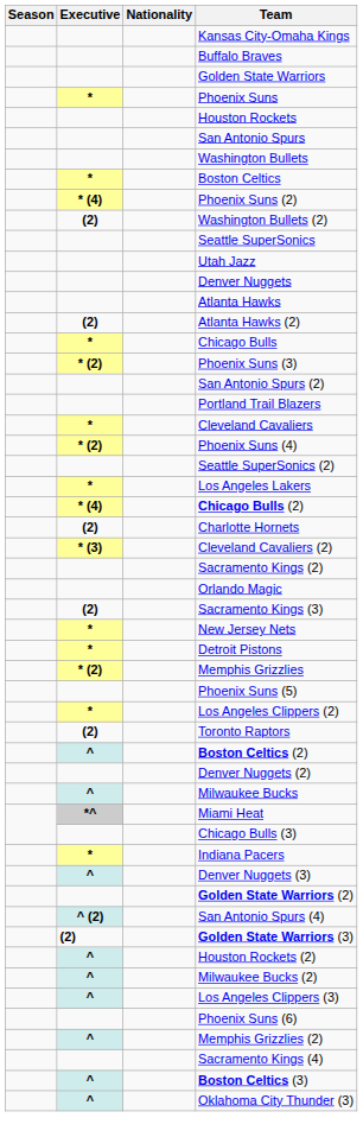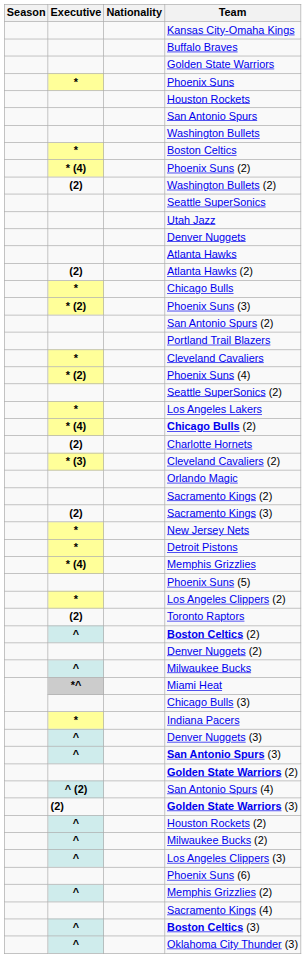 <table class="wikitable plainrowheaders sortable" "summary="Season (sortable), Executive (sortable), Nationality (sortable) and Team (sortable)">
 <tr>
 <th scope="col">Season</th>
 <th scope="col">Executive</th>
 <th scope="col">Nationality</th>
 <th scope="col">Team</th>
 </tr>
 <tr>
 <td></td>
 <th scope="row" style="background-color:transparent;"></th>
 <td></td>
 <td><a href='#'>Kansas City-Omaha Kings</a></td>
 </tr>
 <tr>
 <td></td>
 <th scope="row" style="background-color:transparent;"></th>
 <td></td>
 <td><a href='#'>Buffalo Braves</a></td>
 </tr>
 <tr>
 <td></td>
 <th scope="row" style="background-color:transparent;"></th>
 <td></td>
 <td><a href='#'>Golden State Warriors</a></td>
 </tr>
 <tr>
 <td></td>
 <th scope="row" style="background-color:#FFFF99;">*</th>
 <td></td>
 <td><a href='#'>Phoenix Suns</a></td>
 </tr>
 <tr>
 <td></td>
 <th scope="row" style="background-color:transparent;"></th>
 <td></td>
 <td><a href='#'>Houston Rockets</a></td>
 </tr>
 <tr>
 <td></td>
 <th scope="row" style="background-color:transparent;"></th>
 <td></td>
 <td><a href='#'>San Antonio Spurs</a></td>
 </tr>
 <tr>
 <td></td>
 <th scope="row" style="background-color:transparent;"></th>
 <td></td>
 <td><a href='#'>Washington Bullets</a></td>
 </tr>
 <tr>
 <td></td>
 <th scope="row" style="background-color:#FFFF99;">*</th>
 <td></td>
 <td><a href='#'>Boston Celtics</a></td>
 </tr>
 <tr>
 <td></td>
 <th scope="row" style="background-color:#FFFF99;">* (4)</th>
 <td></td>
 <td><a href='#'>Phoenix Suns</a> (2)</td>
 </tr>
 <tr>
 <td></td>
 <th scope="row" style="background-color:transparent;"> (2)</th>
 <td></td>
 <td><a href='#'>Washington Bullets</a> (2)</td>
 </tr>
 <tr>
 <td></td>
 <th scope="row" style="background-color:transparent;"></th>
 <td></td>
 <td><a href='#'>Seattle SuperSonics</a></td>
 </tr>
 <tr>
 <td></td>
 <th scope="row" style="background-color:transparent;"></th>
 <td></td>
 <td><a href='#'>Utah Jazz</a></td>
 </tr>
 <tr>
 <td></td>
 <th scope="row" style="background-color:transparent;"></th>
 <td></td>
 <td><a href='#'>Denver Nuggets</a></td>
 </tr>
 <tr>
 <td></td>
 <th scope="row" style="background-color:transparent;"></th>
 <td></td>
 <td><a href='#'>Atlanta Hawks</a></td>
 </tr>
 <tr>
 <td></td>
 <th scope="row" style="background-color:transparent;"> (2)</th>
 <td></td>
 <td><a href='#'>Atlanta Hawks</a> (2)</td>
 </tr>
 <tr>
 <td></td>
 <th scope="row" style="background-color:#FFFF99;">*</th>
 <td></td>
 <td><a href='#'>Chicago Bulls</a></td>
 </tr>
 <tr>
 <td></td>
 <th scope="row" style="background-color:#FFFF99;">* (2)</th>
 <td></td>
 <td><a href='#'>Phoenix Suns</a> (3)</td>
 </tr>
 <tr>
 <td></td>
 <th scope="row" style="background-color:transparent;"></th>
 <td></td>
 <td><a href='#'>San Antonio Spurs</a> (2)</td>
 </tr>
 <tr>
 <td></td>
 <th scope="row" style="background-color:transparent;"></th>
 <td></td>
 <td><a href='#'>Portland Trail Blazers</a></td>
 </tr>
 <tr>
 <td></td>
 <th scope="row" style="background-color:#FFFF99;">*</th>
 <td></td>
 <td><a href='#'>Cleveland Cavaliers</a></td>
 </tr>
 <tr>
 <td></td>
 <th scope="row" style="background-color:#FFFF99;">* (2)</th>
 <td></td>
 <td><a href='#'>Phoenix Suns</a> (4)</td>
 </tr>
 <tr>
 <td></td>
 <th scope="row" style="background-color:transparent;"></th>
 <td></td>
 <td><a href='#'>Seattle SuperSonics</a> (2)</td>
 </tr>
 <tr>
 <td></td>
 <th scope="row" style="background-color:#FFFF99;">*</th>
 <td></td>
 <td><a href='#'>Los Angeles Lakers</a></td>
 </tr>
 <tr>
 <td></td>
 <th scope="row" style="background-color:#FFFF99;">* (4)</th>
 <td></td>
 <td><strong><a href='#'>Chicago Bulls</a></strong> (2)</td>
 </tr>
 <tr>
 <td></td>
 <th scope="row" style="background-color:transparent;"> (2)</th>
 <td></td>
 <td><a href='#'>Charlotte Hornets</a></td>
 </tr>
 <tr>
 <td></td>
 <th scope="row" style="background-color:#FFFF99;">* (3)</th>
 <td></td>
 <td><a href='#'>Cleveland Cavaliers</a> (2)</td>
 </tr>
 <tr>
 <td></td>
 <th scope="row" style="background-color:transparent;"></th>
 <td></td>
-<td><a href='#'>Sacramento Kings</a> (2)</td>
+<td><a href='#'>Orlando Magic</a></td>
 </tr>
 <tr>
 <td></td>
 <th scope="row" style="background-color:transparent;"></th>
 <td></td>
-<td><a href='#'>Orlando Magic</a></td>
+<td><a href='#'>Sacramento Kings</a> (2)</td>
 </tr>
 <tr>
 <td></td>
 <th scope="row" style="background-color:transparent;"> (2)</th>
 <td></td>
 <td><a href='#'>Sacramento Kings</a> (3)</td>
 </tr>
 <tr>
 <td></td>
 <th scope="row" style="background-color:#FFFF99;">*</th>
 <td></td>
 <td><a href='#'>New Jersey Nets</a></td>
 </tr>
 <tr>
 <td></td>
 <th scope="row" style="background-color:#FFFF99;">*</th>
 <td></td>
 <td><a href='#'>Detroit Pistons</a></td>
 </tr>
 <tr>
 <td></td>
-<th scope="row" style="background-color:#FFFF99;">* (2)</th>
+<th scope="row" style="background-color:#FFFF99;">* (4)</th>
 <td></td>
 <td><a href='#'>Memphis Grizzlies</a></td>
 </tr>
 <tr>
 <td></td>
 <th scope="row" style="background-color:transparent;"></th>
 <td></td>
 <td><a href='#'>Phoenix Suns</a> (5)</td>
 </tr>
 <tr>
 <td></td>
 <th scope="row" style="background-color:#FFFF99;">*</th>
 <td></td>
 <td><a href='#'>Los Angeles Clippers</a> (2)</td>
 </tr>
 <tr>
 <td></td>
 <th scope="row" style="background-color:transparent;"> (2)</th>
 <td></td>
 <td><a href='#'>Toronto Raptors</a></td>
 </tr>
 <tr>
 <td></td>
 <th scope="row" style="background-color:#CFECEC;">^</th>
 <td></td>
 <td><strong><a href='#'>Boston Celtics</a></strong> (2)</td>
 </tr>
 <tr>
 <td></td>
 <th scope="row" style="background-color:transparent;"></th>
 <td></td>
 <td><a href='#'>Denver Nuggets</a> (2)</td>
 </tr>
 <tr>
 <td></td>
 <th scope="row" style="background-color:#CFECEC;">^</th>
 <td></td>
 <td><a href='#'>Milwaukee Bucks</a></td>
 </tr>
 <tr>
 <td rowspan=2></td>
 <th scope="row" style="background-color:#CCCCCC;">*^</th>
 <td></td>
 <td><a href='#'>Miami Heat</a></td>
 </tr>
 <tr>
 <th scope="row" style="background-color:transparent;"></th>
 <td></td>
 <td><a href='#'>Chicago Bulls</a> (3)</td>
 </tr>
 <tr>
 <td></td>
 <th scope="row" style="background-color:#FFFF99;">*</th>
 <td></td>
 <td><a href='#'>Indiana Pacers</a></td>
 </tr>
 <tr>
 <td></td>
 <th scope="row" style="background-color:#CFECEC;">^</th>
 <td></td>
 <td><a href='#'>Denver Nuggets</a> (3)</td>
+</tr>
+<tr>
+<td></td>
+<th scope="row" style="background-color:#CFECEC;">^</th>
+<td></td>
+<td><strong><a href='#'>San Antonio Spurs</a></strong> (3)</td>
 </tr>
 <tr>
 <td></td>
 <td></td>
 <td></td>
 <td><strong><a href='#'>Golden State Warriors</a></strong> (2)</td>
 </tr>
 <tr>
 <td></td>
 <th scope="row" style="background-color:#CFECEC;">^ (2)</th>
 <td></td>
 <td><a href='#'>San Antonio Spurs</a> (4)</td>
 </tr>
 <tr>
 <td></td>
 <td><strong> (2)</strong></td>
 <td></td>
 <td><strong><a href='#'>Golden State Warriors</a></strong> (3)</td>
 </tr>
 <tr>
 <td></td>
 <th scope="row" style="background-color:#CFECEC;">^</th>
 <td></td>
 <td><a href='#'>Houston Rockets</a> (2)</td>
 </tr>
 <tr>
 <td></td>
 <th scope="row" style="background-color:#CFECEC;">^</th>
 <td></td>
 <td><a href='#'>Milwaukee Bucks</a> (2)</td>
 </tr>
 <tr>
 <td></td>
 <th scope="row" style="background-color:#CFECEC;">^</th>
 <td></td>
 <td><a href='#'>Los Angeles Clippers</a> (3)</td>
 </tr>
 <tr>
 <td></td>
 <td></td>
 <td></td>
 <td><a href='#'>Phoenix Suns</a> (6)</td>
 </tr>
 <tr>
 <td></td>
 <th scope="row" style="background-color:#CFECEC;">^</th>
 <td></td>
 <td><a href='#'>Memphis Grizzlies</a> (2)</td>
 </tr>
 <tr>
 <td></td>
 <td></td>
 <td></td>
 <td><a href='#'>Sacramento Kings</a> (4)</td>
 </tr>
 <tr>
 <td></td>
 <th scope="row" style="background-color:#CFECEC;">^</th>
 <td></td>
 <td><strong><a href='#'>Boston Celtics</a></strong> (3)</td>
 </tr>
 <tr>
 <td></td>
 <th scope="row" style="background-color:#CFECEC;">^</th>
 <td></td>
 <td><a href='#'>Oklahoma City Thunder</a> (3)</td>
 </tr>
 </table>
